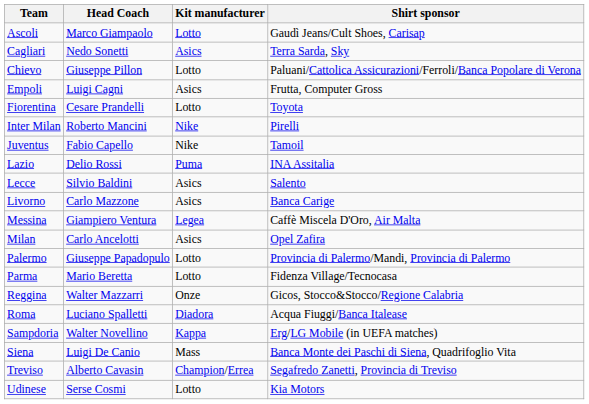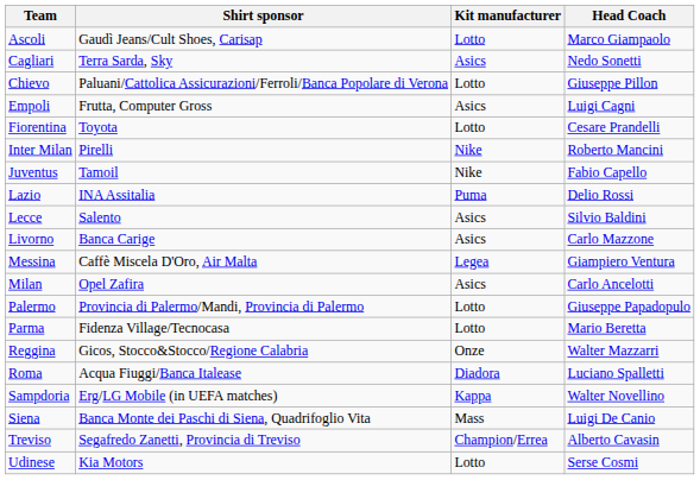 <table class="wikitable sortable">
 <tr>
 <th>Team</th>
+<th>Shirt sponsor</th>
+<th>Kit manufacturer</th>
 <th>Head Coach</th>
-<th>Kit manufacturer</th>
-<th>Shirt sponsor</th>
 </tr>
 <tr>
 <td><a href='#'>Ascoli</a></td>
+<td>Gaudì Jeans/Cult Shoes, <a href='#'>Carisap</a></td>
+<td><a href='#'>Lotto</a></td>
 <td> <a href='#'>Marco Giampaolo</a></td>
-<td><a href='#'>Lotto</a></td>
-<td>Gaudì Jeans/Cult Shoes, <a href='#'>Carisap</a></td>
 </tr>
 <tr>
 <td><a href='#'>Cagliari</a></td>
+<td><a href='#'>Terra Sarda</a>, <a href='#'>Sky</a></td>
+<td><a href='#'>Asics</a></td>
 <td> <a href='#'>Nedo Sonetti</a></td>
-<td><a href='#'>Asics</a></td>
-<td><a href='#'>Terra Sarda</a>, <a href='#'>Sky</a></td>
 </tr>
 <tr>
 <td><a href='#'>Chievo</a></td>
+<td>Paluani/<a href='#'>Cattolica Assicurazioni</a>/Ferroli/<a href='#'>Banca Popolare di Verona</a></td>
+<td>Lotto</td>
 <td> <a href='#'>Giuseppe Pillon</a></td>
-<td>Lotto</td>
-<td>Paluani/<a href='#'>Cattolica Assicurazioni</a>/Ferroli/<a href='#'>Banca Popolare di Verona</a></td>
 </tr>
 <tr>
 <td><a href='#'>Empoli</a></td>
+<td>Frutta, Computer Gross</td>
+<td>Asics</td>
 <td> <a href='#'>Luigi Cagni</a></td>
-<td>Asics</td>
-<td>Frutta, Computer Gross</td>
 </tr>
 <tr>
 <td><a href='#'>Fiorentina</a></td>
+<td><a href='#'>Toyota</a></td>
+<td>Lotto</td>
 <td> <a href='#'>Cesare Prandelli</a></td>
-<td>Lotto</td>
-<td><a href='#'>Toyota</a></td>
 </tr>
 <tr>
 <td><a href='#'>Inter Milan</a></td>
+<td><a href='#'>Pirelli</a></td>
+<td><a href='#'>Nike</a></td>
 <td> <a href='#'>Roberto Mancini</a></td>
-<td><a href='#'>Nike</a></td>
-<td><a href='#'>Pirelli</a></td>
 </tr>
 <tr>
 <td><a href='#'>Juventus</a></td>
+<td><a href='#'>Tamoil</a></td>
+<td>Nike</td>
 <td> <a href='#'>Fabio Capello</a></td>
-<td>Nike</td>
-<td><a href='#'>Tamoil</a></td>
 </tr>
 <tr>
 <td><a href='#'>Lazio</a></td>
+<td><a href='#'>INA Assitalia</a></td>
+<td><a href='#'>Puma</a></td>
 <td> <a href='#'>Delio Rossi</a></td>
-<td><a href='#'>Puma</a></td>
-<td><a href='#'>INA Assitalia</a></td>
 </tr>
 <tr>
 <td><a href='#'>Lecce</a></td>
+<td><a href='#'>Salento</a></td>
+<td>Asics</td>
 <td> <a href='#'>Silvio Baldini</a></td>
-<td>Asics</td>
-<td><a href='#'>Salento</a></td>
 </tr>
 <tr>
 <td><a href='#'>Livorno</a></td>
+<td><a href='#'>Banca Carige</a></td>
+<td>Asics</td>
 <td> <a href='#'>Carlo Mazzone</a></td>
-<td>Asics</td>
-<td><a href='#'>Banca Carige</a></td>
 </tr>
 <tr>
 <td><a href='#'>Messina</a></td>
+<td>Caffè Miscela D'Oro, <a href='#'>Air Malta</a></td>
+<td><a href='#'>Legea</a></td>
 <td> <a href='#'>Giampiero Ventura</a></td>
-<td><a href='#'>Legea</a></td>
-<td>Caffè Miscela D'Oro, <a href='#'>Air Malta</a></td>
 </tr>
 <tr>
 <td><a href='#'>Milan</a></td>
+<td><a href='#'>Opel Zafira</a></td>
+<td>Asics</td>
 <td> <a href='#'>Carlo Ancelotti</a></td>
-<td>Asics</td>
-<td><a href='#'>Opel Zafira</a></td>
 </tr>
 <tr>
 <td><a href='#'>Palermo</a></td>
+<td><a href='#'>Provincia di Palermo</a>/Mandi, <a href='#'>Provincia di Palermo</a></td>
+<td>Lotto</td>
 <td> <a href='#'>Giuseppe Papadopulo</a></td>
-<td>Lotto</td>
-<td><a href='#'>Provincia di Palermo</a>/Mandi, <a href='#'>Provincia di Palermo</a></td>
 </tr>
 <tr>
 <td><a href='#'>Parma</a></td>
+<td>Fidenza Village/Tecnocasa</td>
+<td>Lotto</td>
 <td> <a href='#'>Mario Beretta</a></td>
-<td>Lotto</td>
-<td>Fidenza Village/Tecnocasa</td>
 </tr>
 <tr>
 <td><a href='#'>Reggina</a></td>
+<td>Gicos, Stocco&Stocco/<a href='#'>Regione Calabria</a></td>
+<td>Onze</td>
 <td> <a href='#'>Walter Mazzarri</a></td>
-<td>Onze</td>
-<td>Gicos, Stocco&Stocco/<a href='#'>Regione Calabria</a></td>
 </tr>
 <tr>
 <td><a href='#'>Roma</a></td>
+<td>Acqua Fiuggi/<a href='#'>Banca Italease</a></td>
+<td><a href='#'>Diadora</a></td>
 <td> <a href='#'>Luciano Spalletti</a></td>
-<td><a href='#'>Diadora</a></td>
-<td>Acqua Fiuggi/<a href='#'>Banca Italease</a></td>
 </tr>
 <tr>
 <td><a href='#'>Sampdoria</a></td>
+<td><a href='#'>Erg</a>/<a href='#'>LG Mobile</a> (in UEFA matches)</td>
+<td><a href='#'>Kappa</a></td>
 <td> <a href='#'>Walter Novellino</a></td>
-<td><a href='#'>Kappa</a></td>
-<td><a href='#'>Erg</a>/<a href='#'>LG Mobile</a> (in UEFA matches)</td>
 </tr>
 <tr>
 <td><a href='#'>Siena</a></td>
+<td><a href='#'>Banca Monte dei Paschi di Siena</a>, Quadrifoglio Vita</td>
+<td>Mass</td>
 <td> <a href='#'>Luigi De Canio</a></td>
-<td>Mass</td>
-<td><a href='#'>Banca Monte dei Paschi di Siena</a>, Quadrifoglio Vita</td>
 </tr>
 <tr>
 <td><a href='#'>Treviso</a></td>
+<td><a href='#'>Segafredo Zanetti</a>, <a href='#'>Provincia di Treviso</a></td>
+<td><a href='#'>Champion</a>/<a href='#'>Errea</a></td>
 <td> <a href='#'>Alberto Cavasin</a></td>
-<td><a href='#'>Champion</a>/<a href='#'>Errea</a></td>
-<td><a href='#'>Segafredo Zanetti</a>, <a href='#'>Provincia di Treviso</a></td>
 </tr>
 <tr>
 <td><a href='#'>Udinese</a></td>
+<td><a href='#'>Kia Motors</a></td>
+<td>Lotto</td>
 <td> <a href='#'>Serse Cosmi</a></td>
-<td>Lotto</td>
-<td><a href='#'>Kia Motors</a></td>
 </tr>
 </table>
